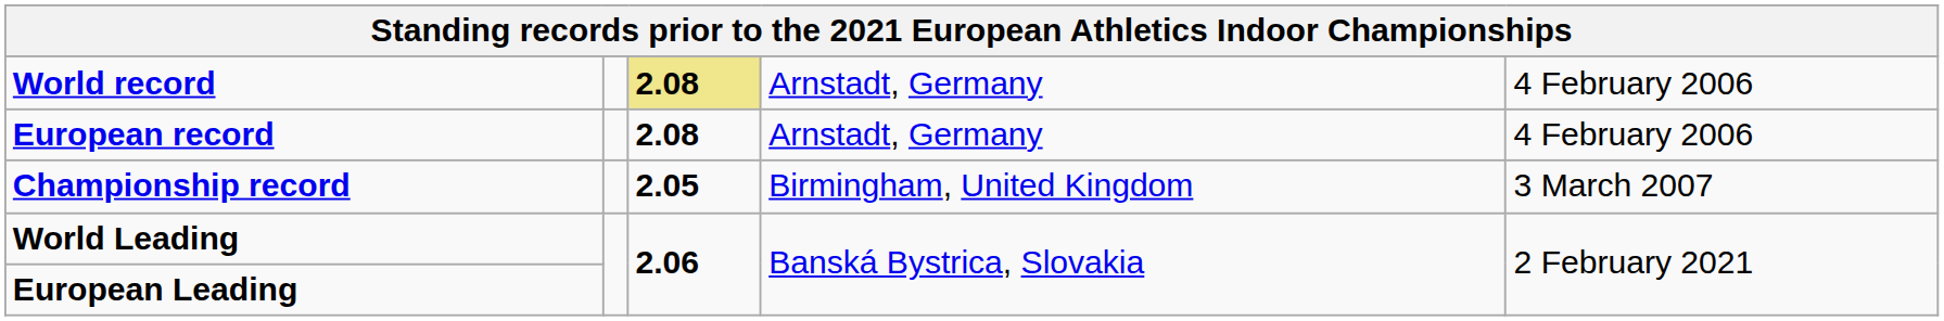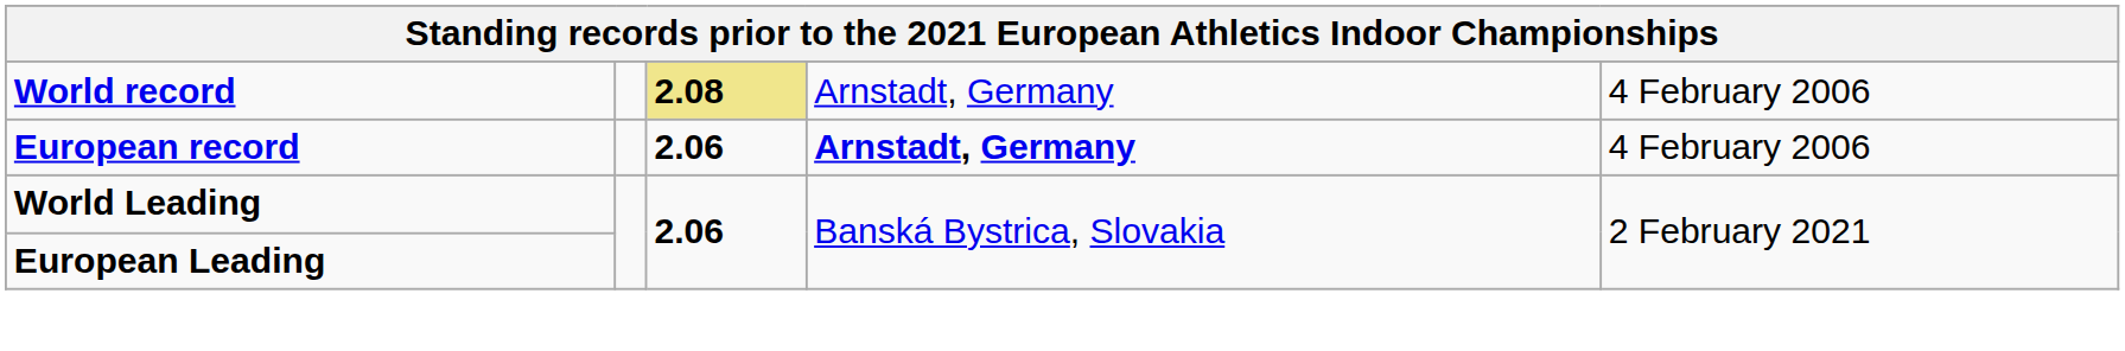 <table class="wikitable" width=75%>
 <tr>
 <th colspan="5">Standing records prior to the 2021 European Athletics Indoor Championships</th>
 </tr>
 <tr>
 <td><strong><a href='#'>World record</a></strong></td>
 <td></td>
 <td style="background: khaki;"><strong>2.08</strong></td>
 <td><a href='#'>Arnstadt</a>, <a href='#'>Germany</a></td>
 <td>4 February 2006</td>
 </tr>
 <tr>
 <td><strong><a href='#'>European record</a></strong></td>
 <td></td>
-<td><strong>2.08</strong></td>
-<td><a href='#'>Arnstadt</a>, <a href='#'>Germany</a></td>
+<td><strong>2.06</strong></td>
+<td><strong><a href='#'>Arnstadt</a>, <a href='#'>Germany</a></strong></td>
 <td>4 February 2006</td>
-</tr>
-<tr>
-<td><strong><a href='#'>Championship record</a></strong></td>
-<td></td>
-<td><strong>2.05</strong></td>
-<td><a href='#'>Birmingham</a>, <a href='#'>United Kingdom</a></td>
-<td>3 March 2007</td>
 </tr>
 <tr>
 <td><strong>World Leading</strong></td>
 <td rowspan=2></td>
 <td rowspan=2><strong>2.06</strong></td>
 <td rowspan=2><a href='#'>Banská Bystrica</a>, <a href='#'>Slovakia</a></td>
 <td rowspan=2>2 February 2021</td>
 </tr>
 <tr>
 <td><strong>European Leading</strong></td>
 </tr>
 </table>
